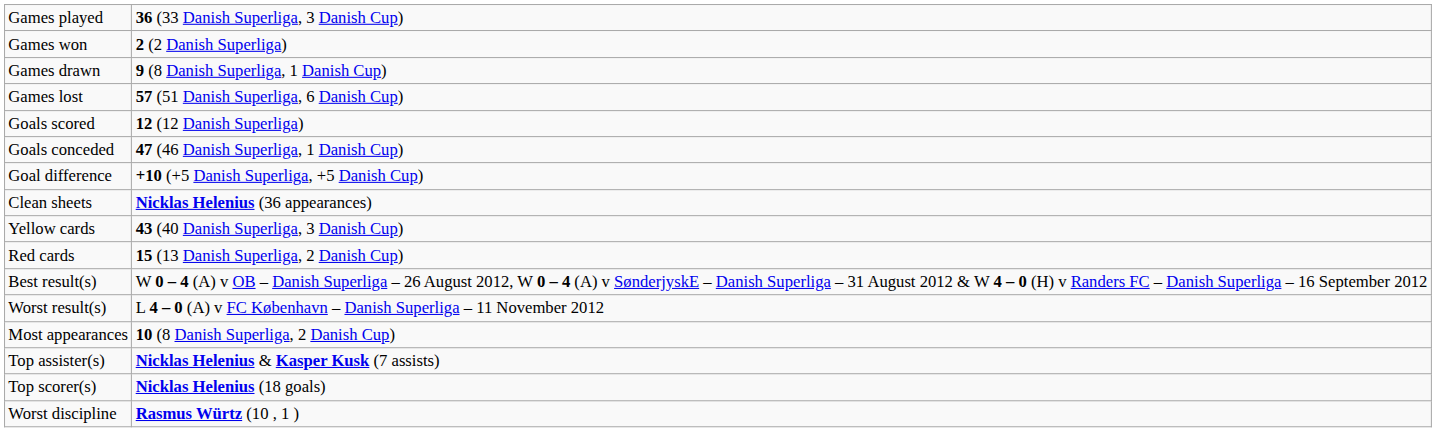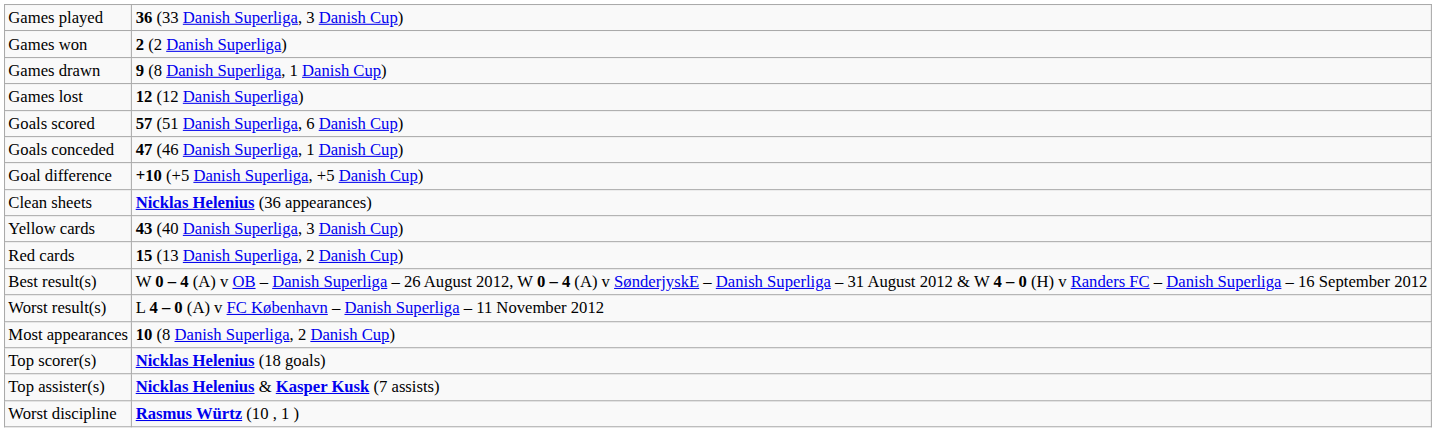 <table class="wikitable">
 <tr>
 <td>Games played</td>
 <td><strong>36</strong> (33 <a href='#'>Danish Superliga</a>, 3 <a href='#'>Danish Cup</a>)</td>
 </tr>
 <tr>
 <td>Games won</td>
 <td><strong>2</strong> (2 <a href='#'>Danish Superliga</a>)</td>
 </tr>
 <tr>
 <td>Games drawn</td>
 <td><strong>9</strong> (8 <a href='#'>Danish Superliga</a>, 1 <a href='#'>Danish Cup</a>)</td>
 </tr>
 <tr>
 <td>Games lost</td>
-<td><strong>57</strong> (51 <a href='#'>Danish Superliga</a>, 6 <a href='#'>Danish Cup</a>)</td>
+<td><strong>12</strong> (12 <a href='#'>Danish Superliga</a>)</td>
 </tr>
 <tr>
 <td>Goals scored</td>
-<td><strong>12</strong> (12 <a href='#'>Danish Superliga</a>)</td>
+<td><strong>57</strong> (51 <a href='#'>Danish Superliga</a>, 6 <a href='#'>Danish Cup</a>)</td>
 </tr>
 <tr>
 <td>Goals conceded</td>
 <td><strong>47</strong> (46 <a href='#'>Danish Superliga</a>, 1 <a href='#'>Danish Cup</a>)</td>
 </tr>
 <tr>
 <td>Goal difference</td>
 <td><strong>+10</strong> (+5 <a href='#'>Danish Superliga</a>, +5 <a href='#'>Danish Cup</a>)</td>
 </tr>
 <tr>
 <td>Clean sheets</td>
 <td><strong><a href='#'>Nicklas Helenius</a></strong> (36 appearances)</td>
 </tr>
 <tr>
 <td>Yellow cards</td>
 <td><strong>43</strong> (40 <a href='#'>Danish Superliga</a>, 3 <a href='#'>Danish Cup</a>)</td>
 </tr>
 <tr>
 <td>Red cards</td>
 <td><strong>15</strong> (13 <a href='#'>Danish Superliga</a>, 2 <a href='#'>Danish Cup</a>)</td>
 </tr>
 <tr>
 <td>Best result(s)</td>
 <td>W <strong>0 – 4</strong> (A) v <a href='#'>OB</a> – <a href='#'>Danish Superliga</a> – 26 August 2012, W <strong>0 – 4</strong> (A) v <a href='#'>SønderjyskE</a> – <a href='#'>Danish Superliga</a> – 31 August 2012 & W <strong>4 – 0</strong> (H) v <a href='#'>Randers FC</a> – <a href='#'>Danish Superliga</a> – 16 September 2012</td>
 </tr>
 <tr>
 <td>Worst result(s)</td>
 <td>L <strong>4 – 0</strong> (A) v <a href='#'>FC København</a> – <a href='#'>Danish Superliga</a> – 11 November 2012</td>
 </tr>
 <tr>
 <td>Most appearances</td>
 <td><strong>10</strong> (8 <a href='#'>Danish Superliga</a>, 2 <a href='#'>Danish Cup</a>)</td>
 </tr>
 <tr>
+<td>Top scorer(s)</td>
+<td><strong><a href='#'>Nicklas Helenius</a></strong> (18 goals)</td>
+</tr>
+<tr>
 <td>Top assister(s)</td>
 <td><strong><a href='#'>Nicklas Helenius</a></strong> & <strong><a href='#'>Kasper Kusk</a></strong> (7 assists)</td>
-</tr>
-<tr>
-<td>Top scorer(s)</td>
-<td><strong><a href='#'>Nicklas Helenius</a></strong> (18 goals)</td>
 </tr>
 <tr>
 <td>Worst discipline</td>
 <td><strong><a href='#'>Rasmus Würtz</a></strong> (10 , 1 )</td>
 </tr>
 </table>
